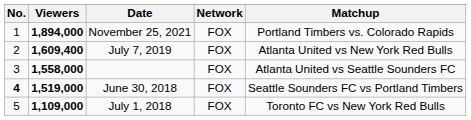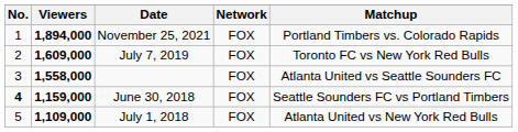 <table class="wikitable sortable" style="text-align: center;">
 <tr>
 </tr>
 <tr>
 <th>No.</th>
 <th>Viewers</th>
 <th>Date</th>
 <th>Network</th>
 <th>Matchup</th>
 </tr>
 <tr>
 <td>1</td>
 <td><strong>1,894,000</strong></td>
 <td>November 25, 2021</td>
 <td>FOX</td>
 <td>Portland Timbers vs. Colorado Rapids</td>
 </tr>
 <tr>
 <td>2</td>
-<td><strong>1,609,400</strong></td>
+<td><strong>1,609,000</strong></td>
 <td>July 7, 2019</td>
 <td>FOX</td>
-<td>Atlanta United vs New York Red Bulls</td>
+<td>Toronto FC vs New York Red Bulls</td>
 </tr>
 <tr>
 <td>3</td>
 <td><strong>1,558,000</strong></td>
 <td></td>
 <td>FOX</td>
 <td>Atlanta United vs Seattle Sounders FC</td>
 </tr>
 <tr>
 <td><strong>4</strong></td>
-<td><strong>1,519,000</strong></td>
+<td><strong>1,159,000</strong></td>
 <td>June 30, 2018</td>
 <td>FOX</td>
 <td>Seattle Sounders FC vs Portland Timbers</td>
 </tr>
 <tr>
 <td>5</td>
 <td><strong>1,109,000</strong></td>
 <td>July 1, 2018</td>
 <td>FOX</td>
-<td>Toronto FC vs New York Red Bulls</td>
+<td>Atlanta United vs New York Red Bulls</td>
 </tr>
 </table>
